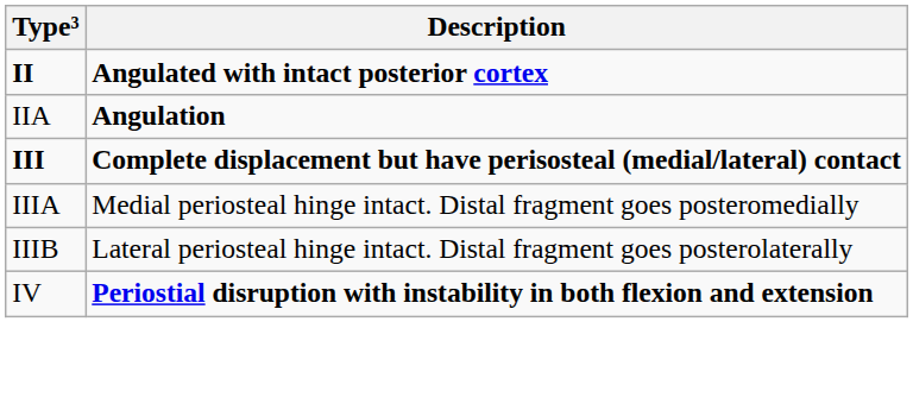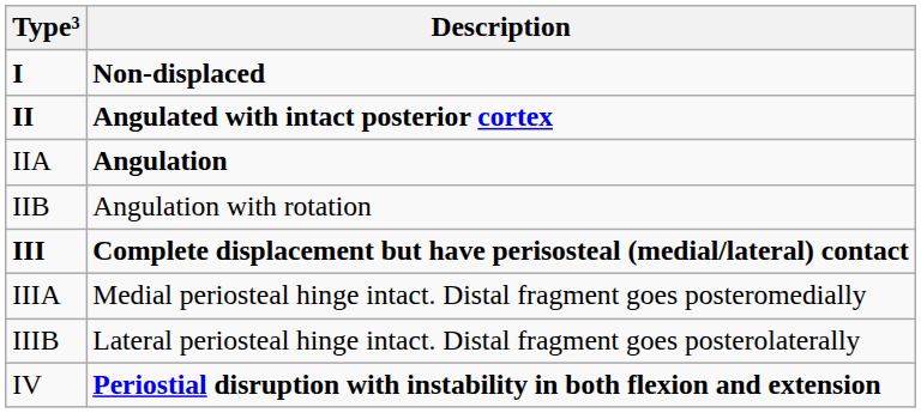 <table class="wikitable">
 <tr>
 <th>Type³</th>
 <th>Description</th>
+</tr>
+<tr>
+<td><strong>I</strong></td>
+<td><strong>Non-displaced</strong></td>
 </tr>
 <tr>
 <td><strong>II</strong></td>
 <td><strong>Angulated with intact posterior <a href='#'>cortex</a></strong></td>
 </tr>
 <tr>
 <td>IIA</td>
 <td><strong>Angulation</strong></td>
+</tr>
+<tr>
+<td>IIB</td>
+<td>Angulation with rotation</td>
 </tr>
 <tr>
 <td><strong>III</strong></td>
 <td><strong>Complete displacement but have perisosteal (medial/lateral) contact</strong></td>
 </tr>
 <tr>
 <td>IIIA</td>
 <td>Medial periosteal hinge intact. Distal fragment goes posteromedially</td>
 </tr>
 <tr>
 <td>IIIB</td>
 <td>Lateral periosteal hinge intact. Distal fragment goes posterolaterally</td>
 </tr>
 <tr>
 <td>IV</td>
 <td><strong><a href='#'>Periostial</a> disruption with instability in both flexion and extension</strong></td>
 </tr>
 </table>
